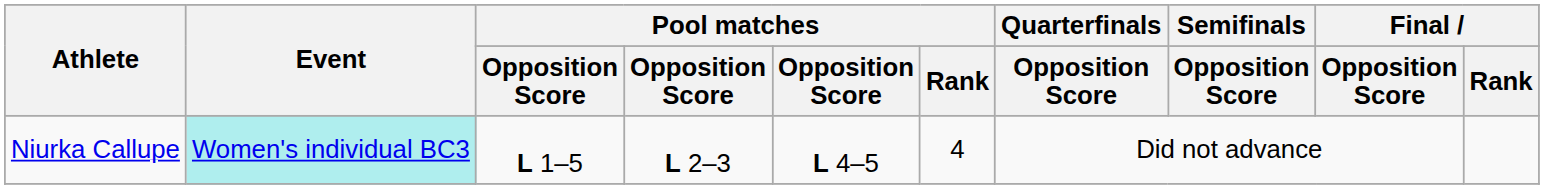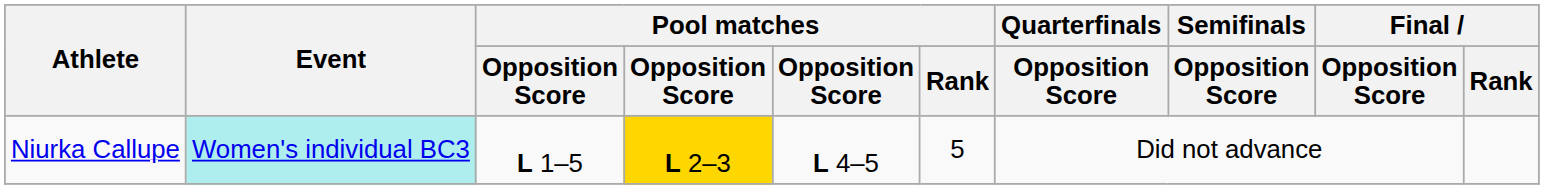 <table class=wikitable style="font-size:90%">
 <tr>
 <th rowspan="2">Athlete</th>
 <th rowspan="2">Event</th>
 <th colspan="4">Pool matches</th>
 <th>Quarterfinals</th>
 <th>Semifinals</th>
 <th colspan=2>Final / </th>
 </tr>
 <tr>
 <th>Opposition<br>Score</th>
 <th>Opposition<br>Score</th>
 <th>Opposition<br>Score</th>
 <th>Rank</th>
 <th>Opposition<br>Score</th>
 <th>Opposition<br>Score</th>
 <th>Opposition<br>Score</th>
 <th>Rank</th>
 </tr>
 <tr align=center>
 <td align=left><a href='#'>Niurka Callupe</a></td>
 <td align=left style="background: paleturquoise;"><a href='#'>Women's individual BC3</a></td>
 <td><br><strong>L</strong> 1–5</td>
-<td><br><strong>L</strong> 2–3</td>
+<td style="background: gold;"><br><strong>L</strong> 2–3</td>
 <td><br><strong>L</strong> 4–5</td>
-<td>4</td>
+<td>5</td>
 <td colspan=3>Did not advance</td>
 <td></td>
 </tr>
 </table>
